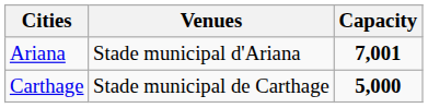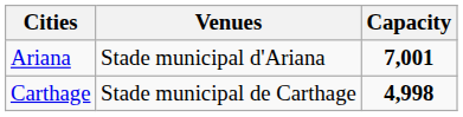 <table class="wikitable">
 <tr>
 <th>Cities</th>
 <th>Venues</th>
 <th>Capacity</th>
 </tr>
 <tr>
 <td><a href='#'>Ariana</a></td>
 <td>Stade municipal d'Ariana</td>
 <td align=center><strong>7,001</strong></td>
 </tr>
 <tr>
 <td><a href='#'>Carthage</a></td>
 <td>Stade municipal de Carthage</td>
-<td align=center><strong>5,000</strong></td>
+<td align=center><strong>4,998</strong></td>
 </tr>
 </table>
